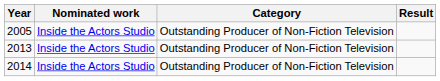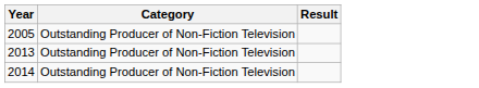 <table class="wikitable">
 <tr>
 <th>Year</th>
-<th>Nominated work</th>
 <th>Category</th>
 <th>Result</th>
 </tr>
 <tr>
 <td>2005</td>
-<td><a href='#'>Inside the Actors Studio</a></td>
 <td>Outstanding Producer of Non-Fiction Television</td>
 <td></td>
 </tr>
 <tr>
 <td>2013</td>
-<td><a href='#'>Inside the Actors Studio</a></td>
 <td>Outstanding Producer of Non-Fiction Television</td>
 <td></td>
 </tr>
 <tr>
 <td>2014</td>
-<td><a href='#'>Inside the Actors Studio</a></td>
 <td>Outstanding Producer of Non-Fiction Television</td>
 <td></td>
 </tr>
 </table>
